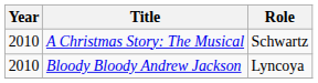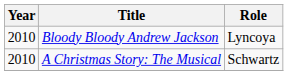 <table class="wikitable sortable">
 <tr>
 <th>Year</th>
 <th>Title</th>
 <th>Role</th>
 </tr>
 <tr>
 <td>2010</td>
+<td><em><a href='#'>Bloody Bloody Andrew Jackson</a></em></td>
+<td>Lyncoya</td>
+</tr>
+<tr>
+<td>2010</td>
 <td><em><a href='#'>A Christmas Story: The Musical</a></em></td>
 <td>Schwartz</td>
 </tr>
 <tr>
-<td>2010</td>
-<td><em><a href='#'>Bloody Bloody Andrew Jackson</a></em></td>
-<td>Lyncoya</td>
-</tr>
-<tr>
 </tr>
 </table>
